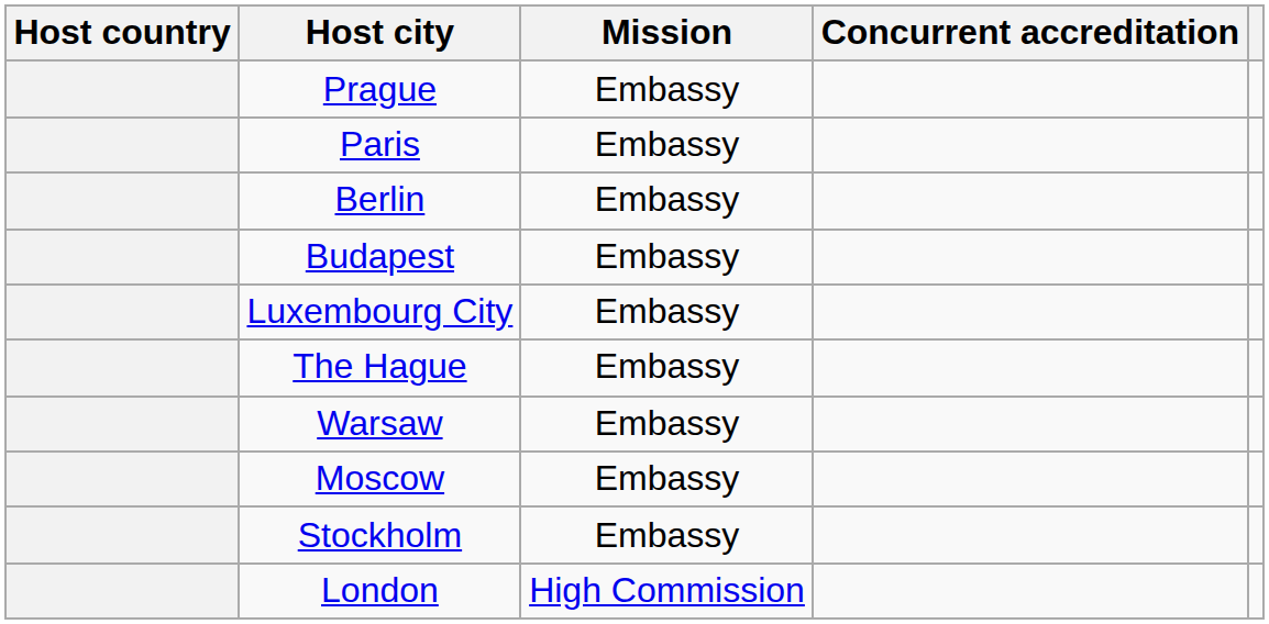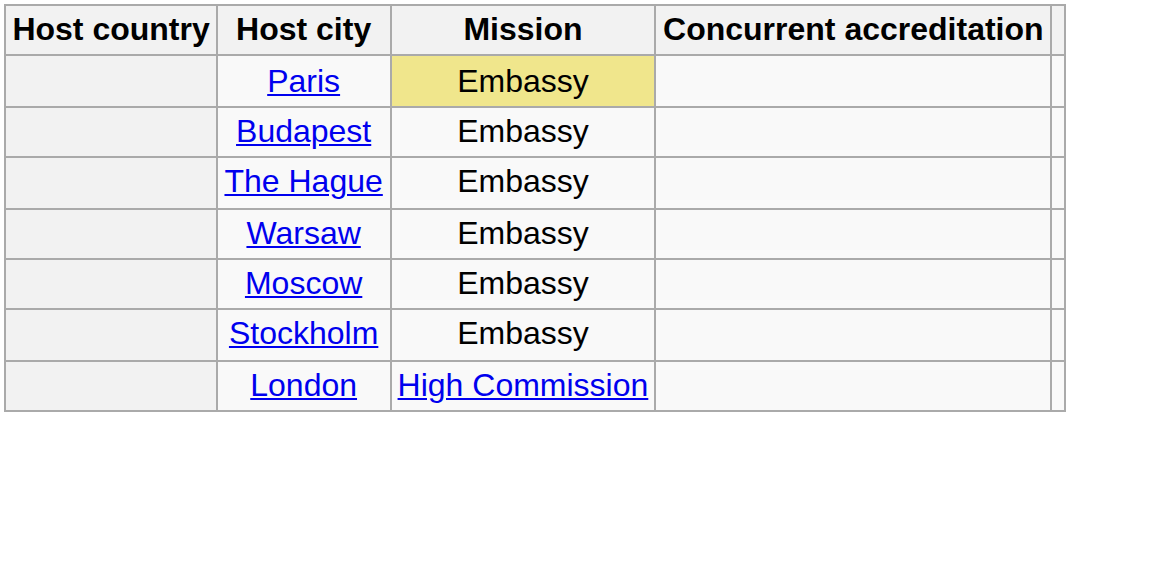 <table class="wikitable plainrowheaders" style="text-align:center;">
 <tr>
 <th scope="col">Host country</th>
 <th scope="col">Host city</th>
 <th scope="col">Mission</th>
 <th scope="col">Concurrent accreditation</th>
 <th scope="col"></th>
 </tr>
 <tr>
 <th scope="row"></th>
-<td><a href='#'>Prague</a></td>
-<td>Embassy</td>
-<td></td>
-<td></td>
-</tr>
-<tr>
-<th scope="row"></th>
 <td><a href='#'>Paris</a></td>
-<td>Embassy</td>
-<td></td>
-<td></td>
-</tr>
-<tr>
-<th scope="row"></th>
-<td><a href='#'>Berlin</a></td>
-<td>Embassy</td>
+<td style="background: khaki;">Embassy</td>
 <td></td>
 <td></td>
 </tr>
 <tr>
 <th scope="row"></th>
 <td><a href='#'>Budapest</a></td>
-<td>Embassy</td>
-<td></td>
-<td></td>
-</tr>
-<tr>
-<th scope="row"></th>
-<td><a href='#'>Luxembourg City</a></td>
 <td>Embassy</td>
 <td></td>
 <td></td>
 </tr>
 <tr>
 <th scope="row"></th>
 <td><a href='#'>The Hague</a></td>
 <td>Embassy</td>
 <td></td>
 <td></td>
 </tr>
 <tr>
 <th scope="row"></th>
 <td><a href='#'>Warsaw</a></td>
 <td>Embassy</td>
 <td></td>
 <td></td>
 </tr>
 <tr>
 <th scope="row"></th>
 <td><a href='#'>Moscow</a></td>
 <td>Embassy</td>
 <td></td>
 <td></td>
 </tr>
 <tr>
 <th scope="row"></th>
 <td><a href='#'>Stockholm</a></td>
 <td>Embassy</td>
 <td></td>
 <td></td>
 </tr>
 <tr>
 <th scope="row"></th>
 <td><a href='#'>London</a></td>
 <td><a href='#'>High Commission</a></td>
 <td></td>
 <td></td>
 </tr>
 </table>
